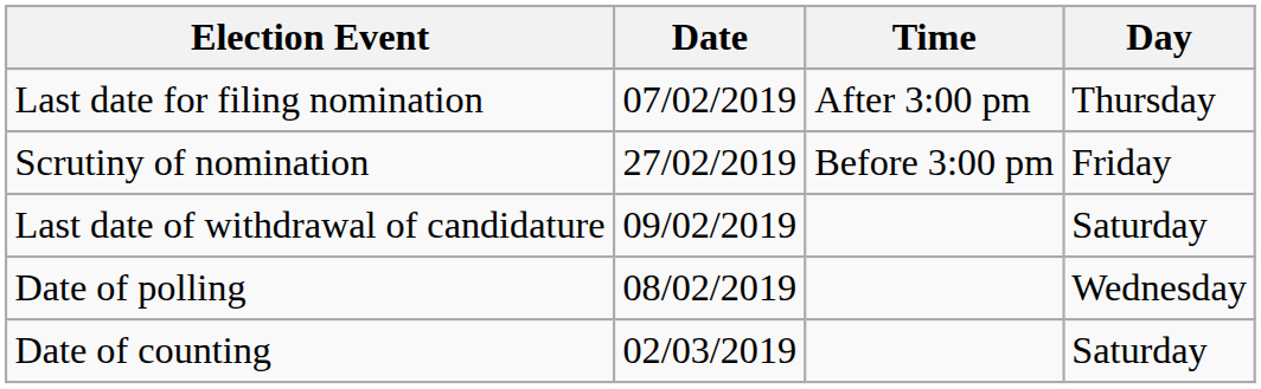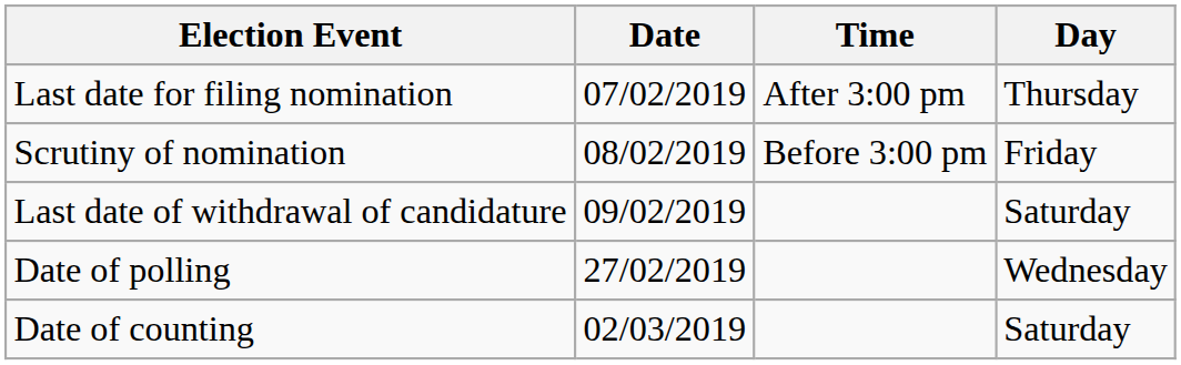 <table class="wikitable" style="font-size: 95%;">
 <tr>
 <th scope="col">Election Event</th>
 <th scope="col">Date</th>
 <th scope="col">Time</th>
 <th scope="col">Day</th>
 </tr>
 <tr --->
 <td>Last date for filing nomination</td>
 <td>07/02/2019</td>
 <td>After 3:00 pm</td>
 <td>Thursday</td>
 </tr>
 <tr>
 <td>Scrutiny of nomination</td>
-<td>27/02/2019</td>
+<td>08/02/2019</td>
 <td>Before 3:00 pm</td>
 <td>Friday</td>
 </tr>
 <tr>
 <td>Last date of withdrawal of candidature</td>
 <td>09/02/2019</td>
 <td></td>
 <td>Saturday</td>
 </tr>
 <tr>
 <td>Date of polling</td>
-<td>08/02/2019</td>
+<td>27/02/2019</td>
 <td></td>
 <td>Wednesday</td>
 </tr>
 <tr>
 <td>Date of counting</td>
 <td>02/03/2019</td>
 <td></td>
 <td>Saturday</td>
 </tr>
 </table>
